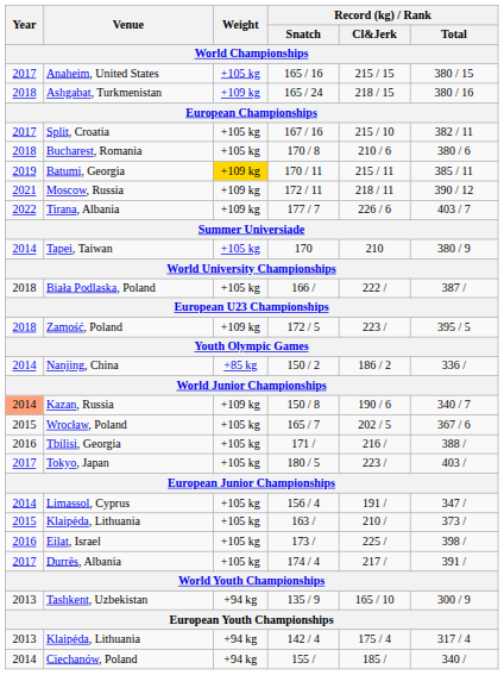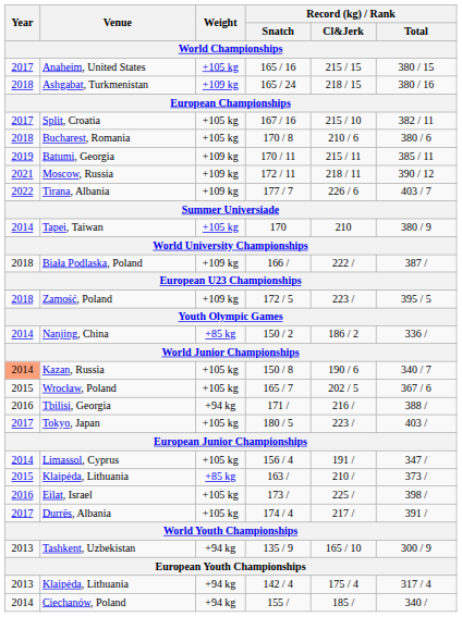 <table class="wikitable" style="text-align:center; font-size:90%">
 <tr>
 <th rowspan=2 width=40>Year</th>
 <th rowspan=2 width=200>Venue</th>
 <th rowspan=2 width=60>Weight</th>
 <th colspan=3>Record (kg) / Rank</th>
 </tr>
 <tr>
 <th width=80>Snatch</th>
 <th width=80>Cl&Jerk</th>
 <th width=100>Total</th>
 </tr>
 <tr>
 <th colspan=6><a href='#'>World Championships</a></th>
 </tr>
 <tr>
 <td><a href='#'>2017</a></td>
 <td align=left><a href='#'>Anaheim</a>, United States</td>
 <td><a href='#'>+105 kg</a></td>
 <td>165 / 16</td>
 <td>215 / 15</td>
 <td>380 / 15</td>
 </tr>
 <tr>
 <td><a href='#'>2018</a></td>
 <td align=left><a href='#'>Ashgabat</a>, Turkmenistan</td>
 <td><a href='#'>+109 kg</a></td>
 <td>165 / 24</td>
 <td>218 / 15</td>
 <td>380 / 16</td>
 </tr>
 <tr>
 <th colspan=6><a href='#'>European Championships</a></th>
 </tr>
 <tr>
 <td><a href='#'>2017</a></td>
 <td align=left><a href='#'>Split</a>, Croatia</td>
 <td>+105 kg</td>
 <td>167 / 16</td>
 <td>215 / 10</td>
 <td>382 / 11</td>
 </tr>
 <tr>
 <td><a href='#'>2018</a></td>
 <td align=left><a href='#'>Bucharest</a>, Romania</td>
 <td>+105 kg</td>
 <td>170 / 8</td>
 <td>210 / 6</td>
 <td>380 / 6</td>
 </tr>
 <tr>
 <td><a href='#'>2019</a></td>
 <td align=left><a href='#'>Batumi</a>, Georgia</td>
-<td style="background: gold;">+109 kg</td>
+<td>+109 kg</td>
 <td>170 / 11</td>
 <td>215 / 11</td>
 <td>385 / 11</td>
 </tr>
 <tr>
 <td><a href='#'>2021</a></td>
 <td align=left><a href='#'>Moscow</a>, Russia</td>
 <td>+109 kg</td>
 <td>172 / 11</td>
 <td>218 / 11</td>
 <td>390 / 12</td>
 </tr>
 <tr>
 <td><a href='#'>2022</a></td>
 <td align=left><a href='#'>Tirana</a>, Albania</td>
 <td>+109 kg</td>
 <td>177 / 7</td>
 <td>226 / 6</td>
 <td>403 / 7</td>
 </tr>
 <tr>
 <th colspan=6><a href='#'>Summer Universiade</a></th>
 </tr>
 <tr>
 <td><a href='#'>2014</a></td>
 <td align=left><a href='#'>Tapei</a>, Taiwan</td>
 <td><a href='#'>+105 kg</a></td>
 <td>170</td>
 <td>210</td>
 <td>380 / 9</td>
 </tr>
 <tr>
 <th colspan=6><a href='#'>World University Championships</a></th>
 </tr>
 <tr>
 <td>2018</td>
 <td align=left><a href='#'>Biała Podlaska</a>, Poland</td>
-<td>+105 kg</td>
+<td>+109 kg</td>
 <td>166 / </td>
 <td>222 / </td>
 <td>387 / </td>
 </tr>
 <tr>
 <th colspan=6><a href='#'>European U23 Championships</a></th>
 </tr>
 <tr>
 <td><a href='#'>2018</a></td>
 <td align=left><a href='#'>Zamość</a>, Poland</td>
 <td>+109 kg</td>
 <td>172 / 5</td>
 <td>223 / </td>
 <td>395 / 5</td>
 </tr>
 <tr>
 <th colspan=6><a href='#'>Youth Olympic Games</a></th>
 </tr>
 <tr>
 <td><a href='#'>2014</a></td>
 <td align=left><a href='#'>Nanjing</a>, China</td>
 <td><a href='#'>+85 kg</a></td>
 <td>150 / 2</td>
 <td>186 / 2</td>
 <td>336 / </td>
 </tr>
 <tr>
 <th colspan=6><a href='#'>World Junior Championships</a></th>
 </tr>
 <tr>
 <td style="background: lightsalmon;">2014</td>
 <td align=left><a href='#'>Kazan</a>, Russia</td>
-<td>+109 kg</td>
+<td>+105 kg</td>
 <td>150 / 8</td>
 <td>190 / 6</td>
 <td>340 / 7</td>
 </tr>
 <tr>
 <td>2015</td>
 <td align=left><a href='#'>Wrocław</a>, Poland</td>
 <td>+105 kg</td>
 <td>165 / 7</td>
 <td>202 / 5</td>
 <td>367 / 6</td>
 </tr>
 <tr>
 <td>2016</td>
 <td align=left><a href='#'>Tbilisi</a>, Georgia</td>
-<td>+105 kg</td>
+<td>+94 kg</td>
 <td>171 / </td>
 <td>216 / </td>
 <td>388 / </td>
 </tr>
 <tr>
 <td><a href='#'>2017</a></td>
 <td align=left><a href='#'>Tokyo</a>, Japan</td>
 <td>+105 kg</td>
 <td>180 / 5</td>
 <td>223 / </td>
 <td>403 / </td>
 </tr>
 <tr>
 <th colspan=6><a href='#'>European Junior Championships</a></th>
 </tr>
 <tr>
 <td><a href='#'>2014</a></td>
 <td align=left><a href='#'>Limassol</a>, Cyprus</td>
 <td>+105 kg</td>
 <td>156 / 4</td>
 <td>191 / </td>
 <td>347 / </td>
 </tr>
 <tr>
 <td><a href='#'>2015</a></td>
 <td align=left><a href='#'>Klaipėda</a>, Lithuania</td>
-<td>+105 kg</td>
+<td><a href='#'>+85 kg</a></td>
 <td>163 / </td>
 <td>210 / </td>
 <td>373 / </td>
 </tr>
 <tr>
 <td><a href='#'>2016</a></td>
 <td align=left><a href='#'>Eilat</a>, Israel</td>
 <td>+105 kg</td>
 <td>173 / </td>
 <td>225 / </td>
 <td>398 / </td>
 </tr>
 <tr>
 <td><a href='#'>2017</a></td>
 <td align=left><a href='#'>Durrës</a>, Albania</td>
 <td>+105 kg</td>
 <td>174 / 4</td>
 <td>217 / </td>
 <td>391 / </td>
 </tr>
 <tr>
 <th colspan=6><a href='#'>World Youth Championships</a></th>
 </tr>
 <tr>
 <td>2013</td>
 <td align=left><a href='#'>Tashkent</a>, Uzbekistan</td>
 <td>+94 kg</td>
 <td>135 / 9</td>
 <td>165 / 10</td>
 <td>300 / 9</td>
 </tr>
 <tr>
 <th colspan=6>European Youth Championships</th>
 </tr>
 <tr>
 <td>2013</td>
 <td align=left><a href='#'>Klaipėda</a>, Lithuania</td>
 <td>+94 kg</td>
 <td>142 / 4</td>
 <td>175 / 4</td>
 <td>317 / 4</td>
 </tr>
 <tr>
 <td>2014</td>
 <td align=left><a href='#'>Ciechanów</a>, Poland</td>
 <td>+94 kg</td>
 <td>155 / </td>
 <td>185 / </td>
 <td>340 / </td>
 </tr>
 </table>
